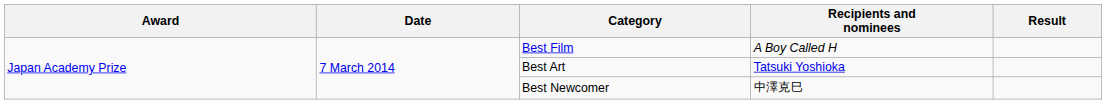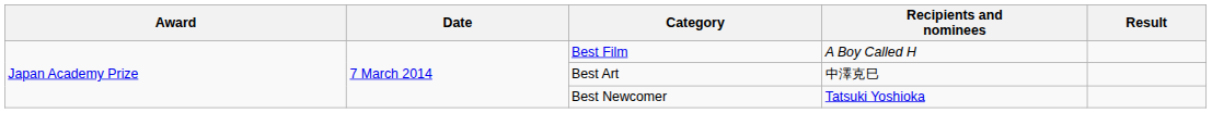 <table class="wikitable sortable" width="90%">
 <tr style="background:#ccc; text-align:center;">
 <th>Award</th>
 <th>Date</th>
 <th>Category</th>
 <th>Recipients and <br>nominees</th>
 <th>Result</th>
 </tr>
 <tr>
 <td rowspan="4"><a href='#'>Japan Academy Prize</a></td>
 <td rowspan="4"><a href='#'>7 March 2014</a></td>
 <td><a href='#'>Best Film</a></td>
 <td><em>A Boy Called H</em></td>
 <td></td>
 </tr>
 <tr>
 <td>Best Art</td>
-<td><a href='#'>Tatsuki Yoshioka</a></td>
+<td>中澤克巳</td>
 <td></td>
 </tr>
 <tr>
 <td>Best Newcomer</td>
-<td>中澤克巳</td>
+<td><a href='#'>Tatsuki Yoshioka</a></td>
 <td></td>
 </tr>
 </table>
